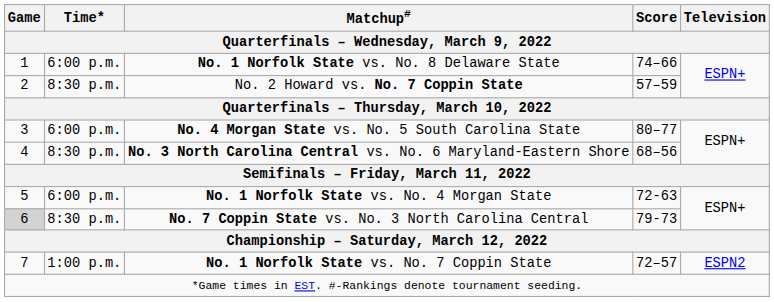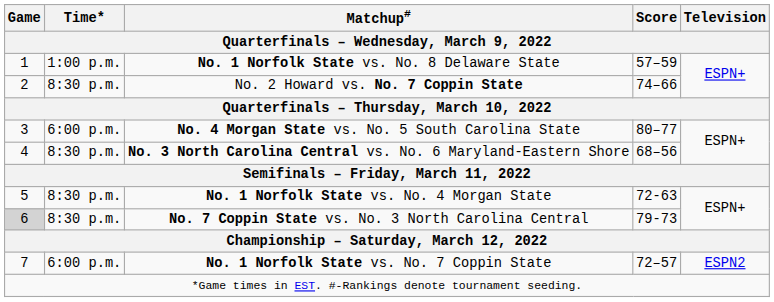 <table class="wikitable" style="font-size: 95%;text-align:center">
 <tr>
 <th>Game</th>
 <th>Time*</th>
 <th>Matchup<sup>#</sup></th>
 <th>Score</th>
 <th>Television</th>
 </tr>
 <tr>
 <th colspan="6">Quarterfinals – Wednesday, March 9, 2022</th>
 </tr>
 <tr>
 <td>1</td>
-<td>6:00 p.m.</td>
+<td>1:00 p.m.</td>
 <td><strong>No. 1 Norfolk State</strong> vs. No. 8 Delaware State</td>
-<td>74–66</td>
+<td>57–59</td>
 <td rowspan="2"><a href='#'>ESPN+</a></td>
 </tr>
 <tr>
 <td>2</td>
 <td>8:30 p.m.</td>
 <td>No. 2 Howard vs. <strong>No. 7 Coppin State</strong></td>
-<td>57–59</td>
+<td>74–66</td>
 </tr>
 <tr>
 <th colspan="6">Quarterfinals – Thursday, March 10, 2022</th>
 </tr>
 <tr>
 <td>3</td>
 <td>6:00 p.m.</td>
 <td><strong>No. 4 Morgan State</strong> vs. No. 5 South Carolina State</td>
 <td>80–77</td>
 <td rowspan="2">ESPN+</td>
 </tr>
 <tr>
 <td>4</td>
 <td>8:30 p.m.</td>
 <td><strong>No. 3 North Carolina Central</strong> vs. No. 6 Maryland-Eastern Shore</td>
 <td>68–56</td>
 </tr>
 <tr>
 <th colspan="6">Semifinals – Friday, March 11, 2022</th>
 </tr>
 <tr>
 <td>5</td>
-<td>6:00 p.m.</td>
+<td>8:30 p.m.</td>
 <td><strong>No. 1 Norfolk State</strong> vs. No. 4 Morgan State</td>
 <td>72-63</td>
 <td rowspan="2">ESPN+</td>
 </tr>
 <tr>
 <td style="background: lightgrey;">6</td>
 <td>8:30 p.m.</td>
 <td><strong>No. 7 Coppin State</strong> vs. No. 3 North Carolina Central</td>
 <td>79-73</td>
 </tr>
 <tr>
 <th colspan="6">Championship – Saturday, March 12, 2022</th>
 </tr>
 <tr>
 <td>7</td>
-<td>1:00 p.m.</td>
+<td>6:00 p.m.</td>
 <td><strong>No. 1 Norfolk State</strong> vs. No. 7 Coppin State</td>
 <td>72–57</td>
 <td rowspan="1"><a href='#'>ESPN2</a></td>
 </tr>
 <tr>
 <td colspan="6"><small>*Game times in <a href='#'>EST</a>. #-Rankings denote tournament seeding.</small></td>
 </tr>
 </table>
